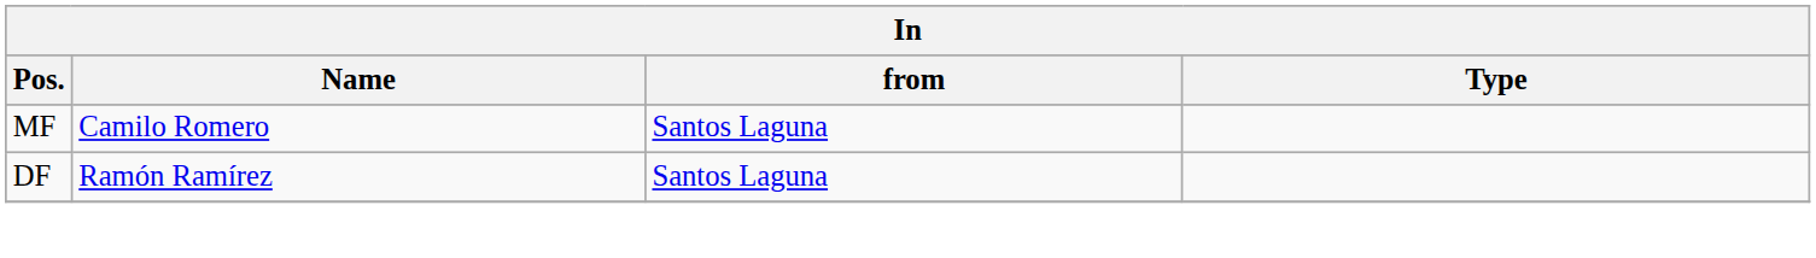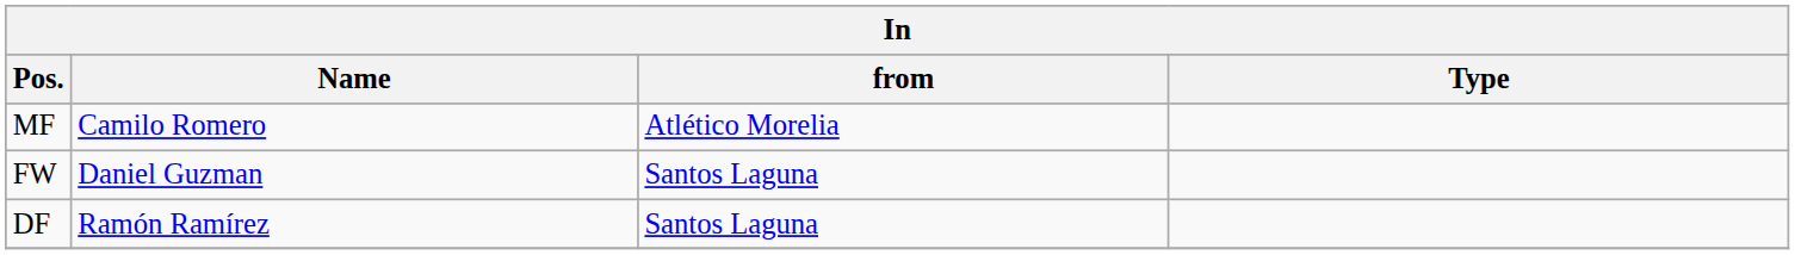 <table class="wikitable" style="font-size:90%;width:99%;">
 <tr>
 <th colspan="4">In</th>
 </tr>
 <tr>
 <th width=3%>Pos.</th>
 <th width=32%>Name</th>
 <th width=30%>from</th>
 <th width=35%>Type</th>
 </tr>
 <tr>
 <td>MF</td>
 <td><a href='#'>Camilo Romero</a></td>
+<td><a href='#'>Atlético Morelia</a></td>
+<td></td>
+</tr>
+<tr>
+<td>FW</td>
+<td><a href='#'>Daniel Guzman</a></td>
 <td><a href='#'>Santos Laguna</a></td>
 <td></td>
 </tr>
 <tr>
 <td>DF</td>
 <td><a href='#'> Ramón Ramírez</a></td>
 <td><a href='#'>Santos Laguna</a></td>
 <td></td>
 </tr>
 <tr>
 </tr>
 </table>
